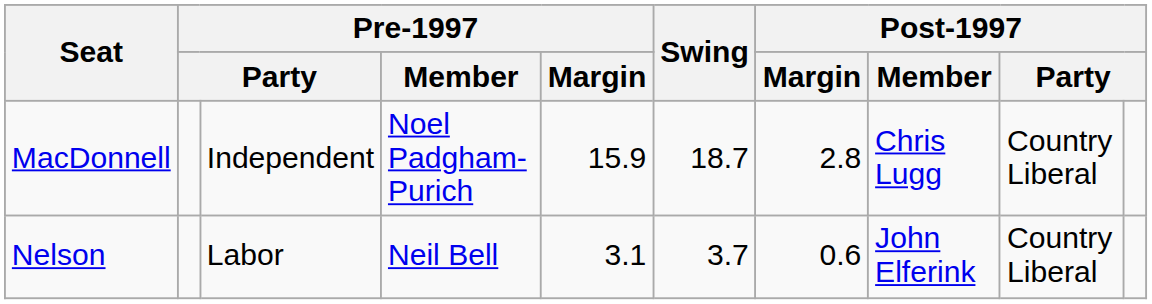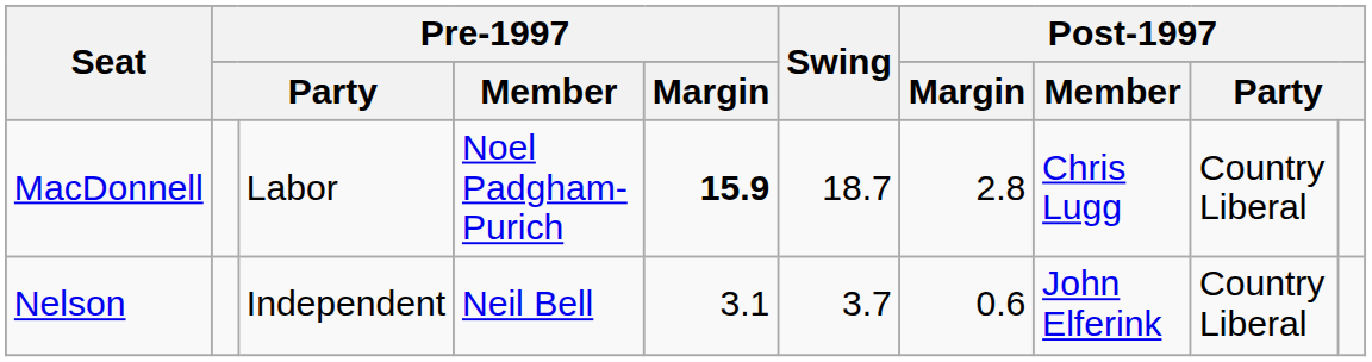 <table class="wikitable">
 <tr>
 <th rowspan=2>Seat</th>
 <th colspan=4>Pre-1997</th>
 <th rowspan=2>Swing</th>
 <th colspan=4>Post-1997</th>
 </tr>
 <tr>
 <th colspan=2>Party</th>
 <th>Member</th>
 <th>Margin</th>
 <th>Margin</th>
 <th>Member</th>
 <th colspan=2>Party</th>
 </tr>
 <tr>
 <td><a href='#'>MacDonnell</a></td>
 <td> </td>
-<td>Independent</td>
+<td>Labor</td>
 <td><a href='#'>Noel Padgham-Purich</a></td>
-<td style="text-align:right;">15.9</td>
+<td style="text-align:right;"><strong>15.9</strong></td>
 <td style="text-align:right;">18.7</td>
 <td style="text-align:right;">2.8</td>
 <td><a href='#'>Chris Lugg</a></td>
 <td>Country Liberal</td>
 <td> </td>
 </tr>
 <tr>
 <td><a href='#'>Nelson</a></td>
 <td> </td>
-<td>Labor</td>
+<td>Independent</td>
 <td><a href='#'>Neil Bell</a></td>
 <td style="text-align:right;">3.1</td>
 <td style="text-align:right;">3.7</td>
 <td style="text-align:right;">0.6</td>
 <td><a href='#'>John Elferink</a></td>
 <td>Country Liberal</td>
 <td> </td>
 </tr>
 </table>
